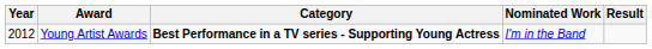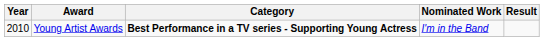 <table class="wikitable">
 <tr>
 <th>Year</th>
 <th>Award</th>
 <th>Category</th>
 <th>Nominated Work</th>
 <th>Result</th>
 </tr>
 <tr>
-<td>2012</td>
+<td>2010</td>
 <td><a href='#'>Young Artist Awards</a></td>
 <td><strong>Best Performance in a TV series - Supporting Young Actress</strong></td>
 <td><em><a href='#'>I'm in the Band</a></em></td>
 <td></td>
 </tr>
 </table>
